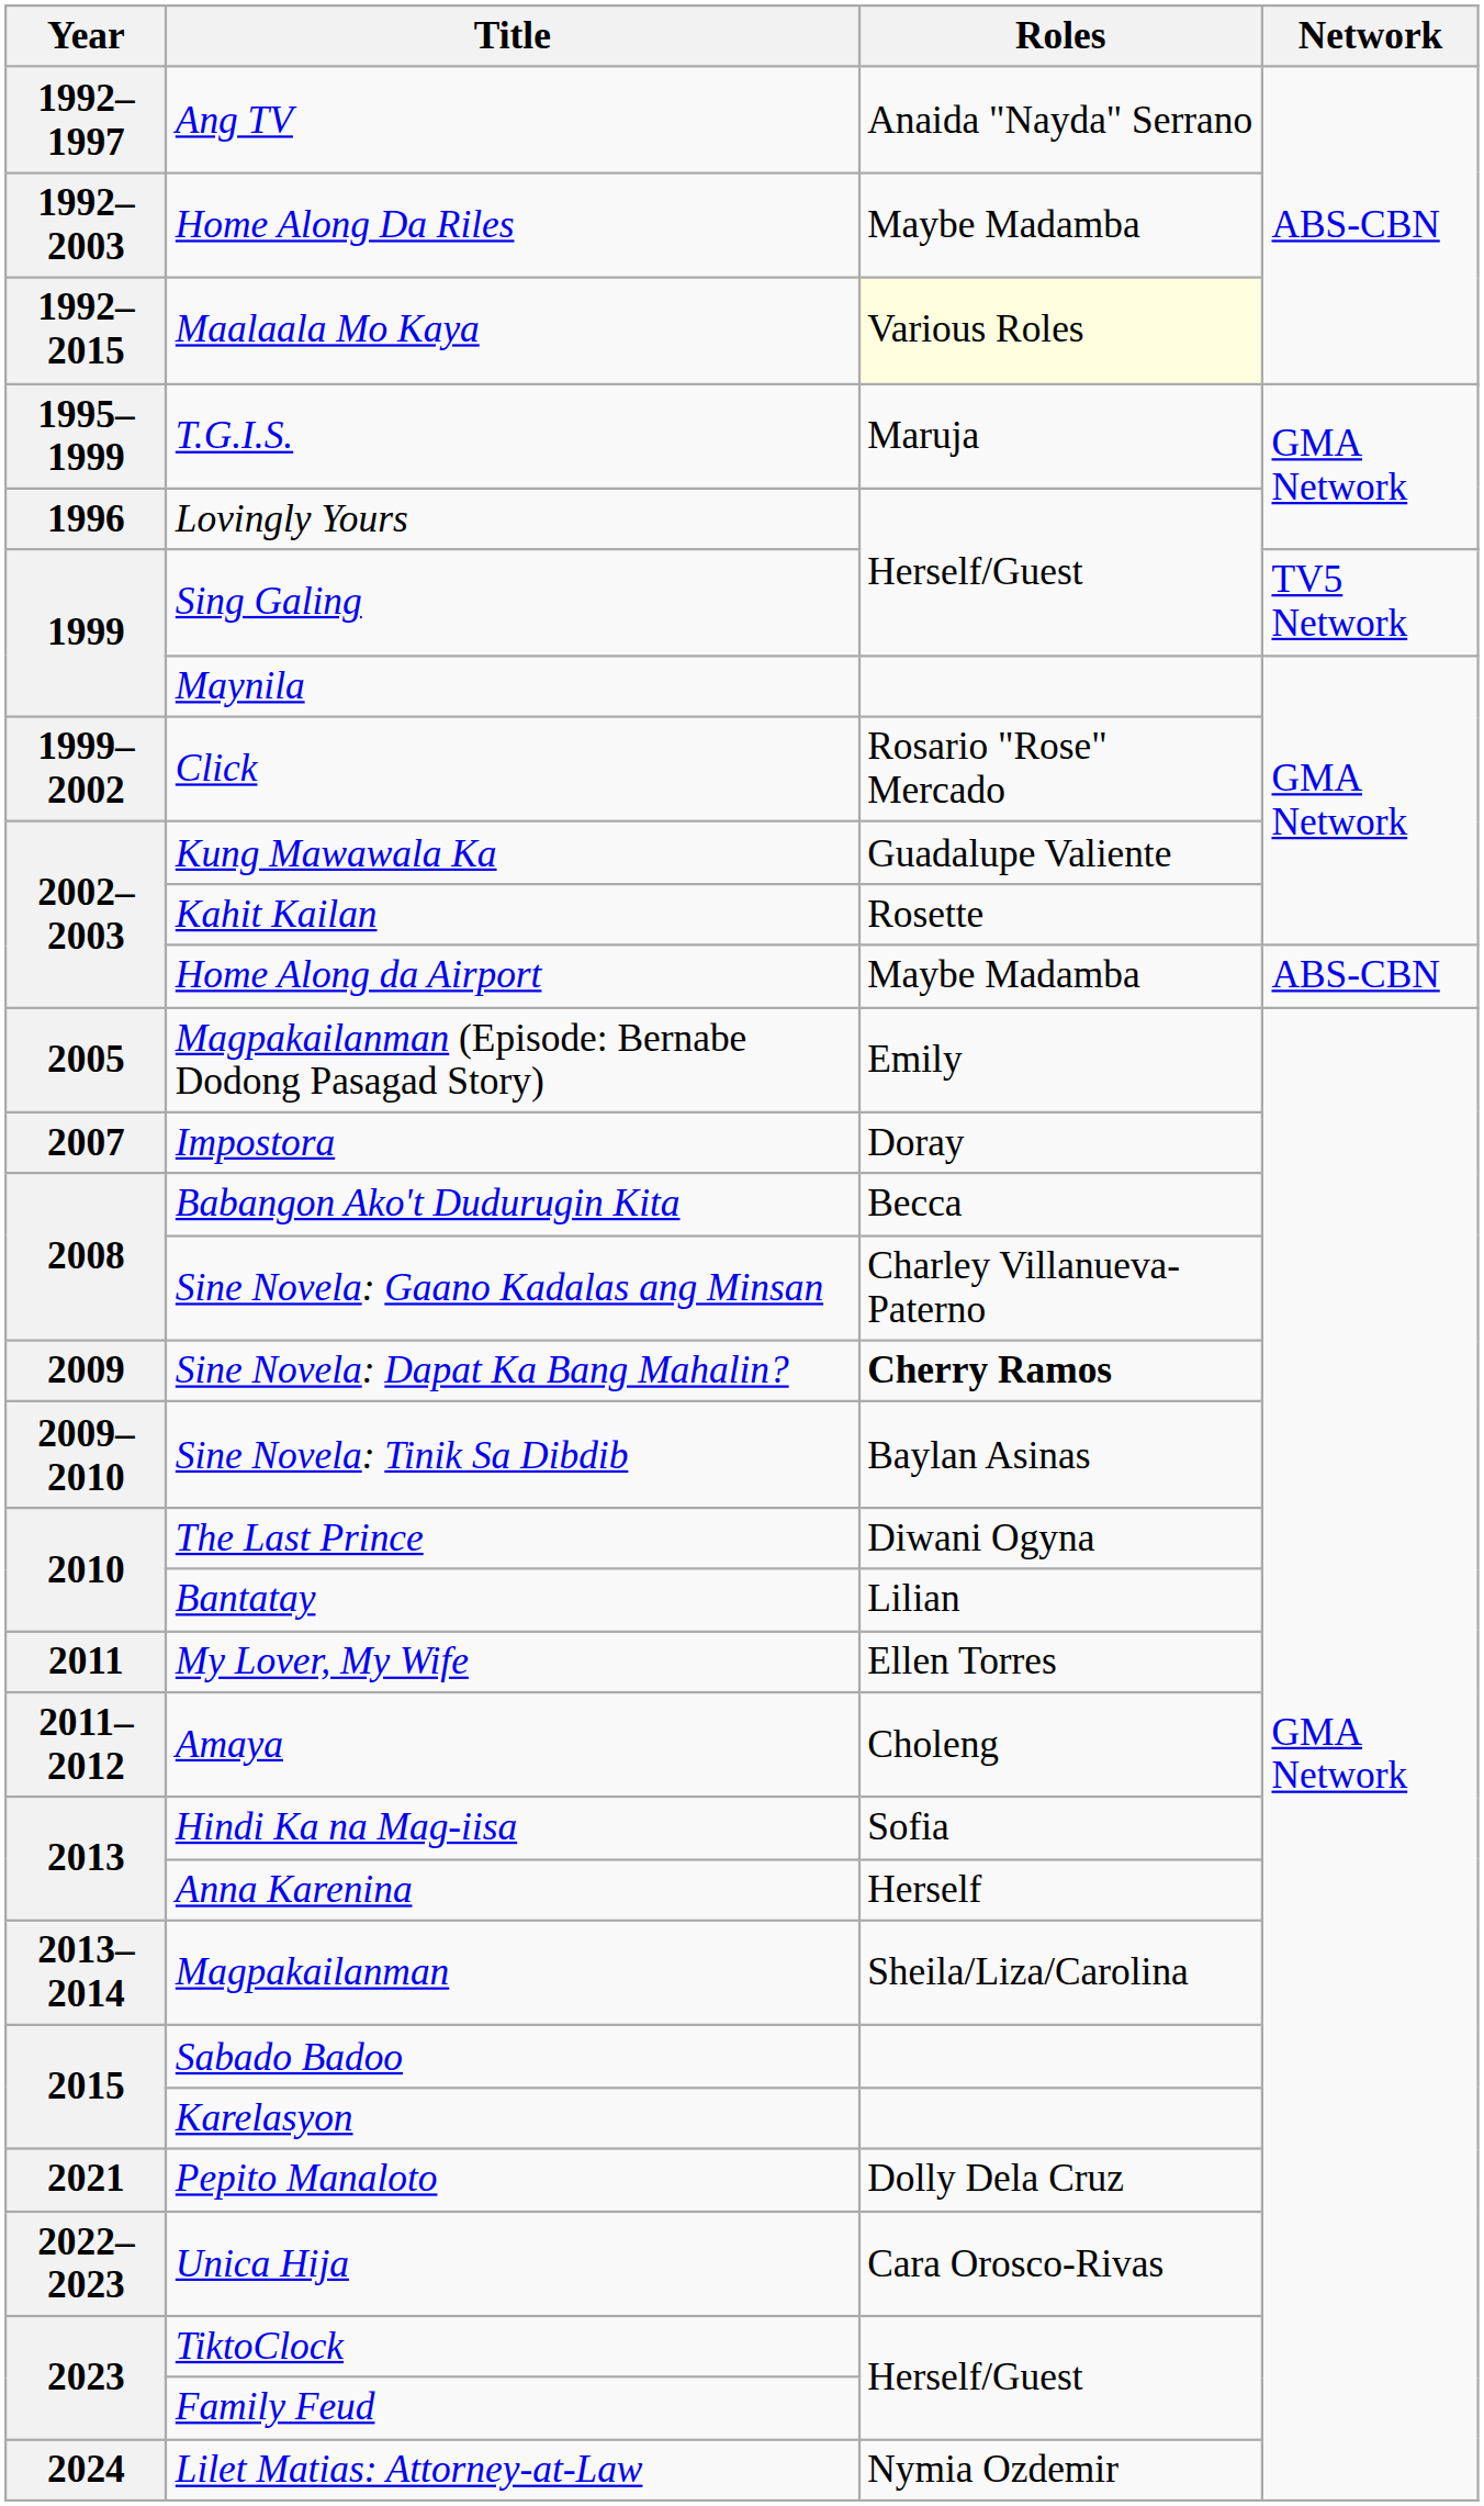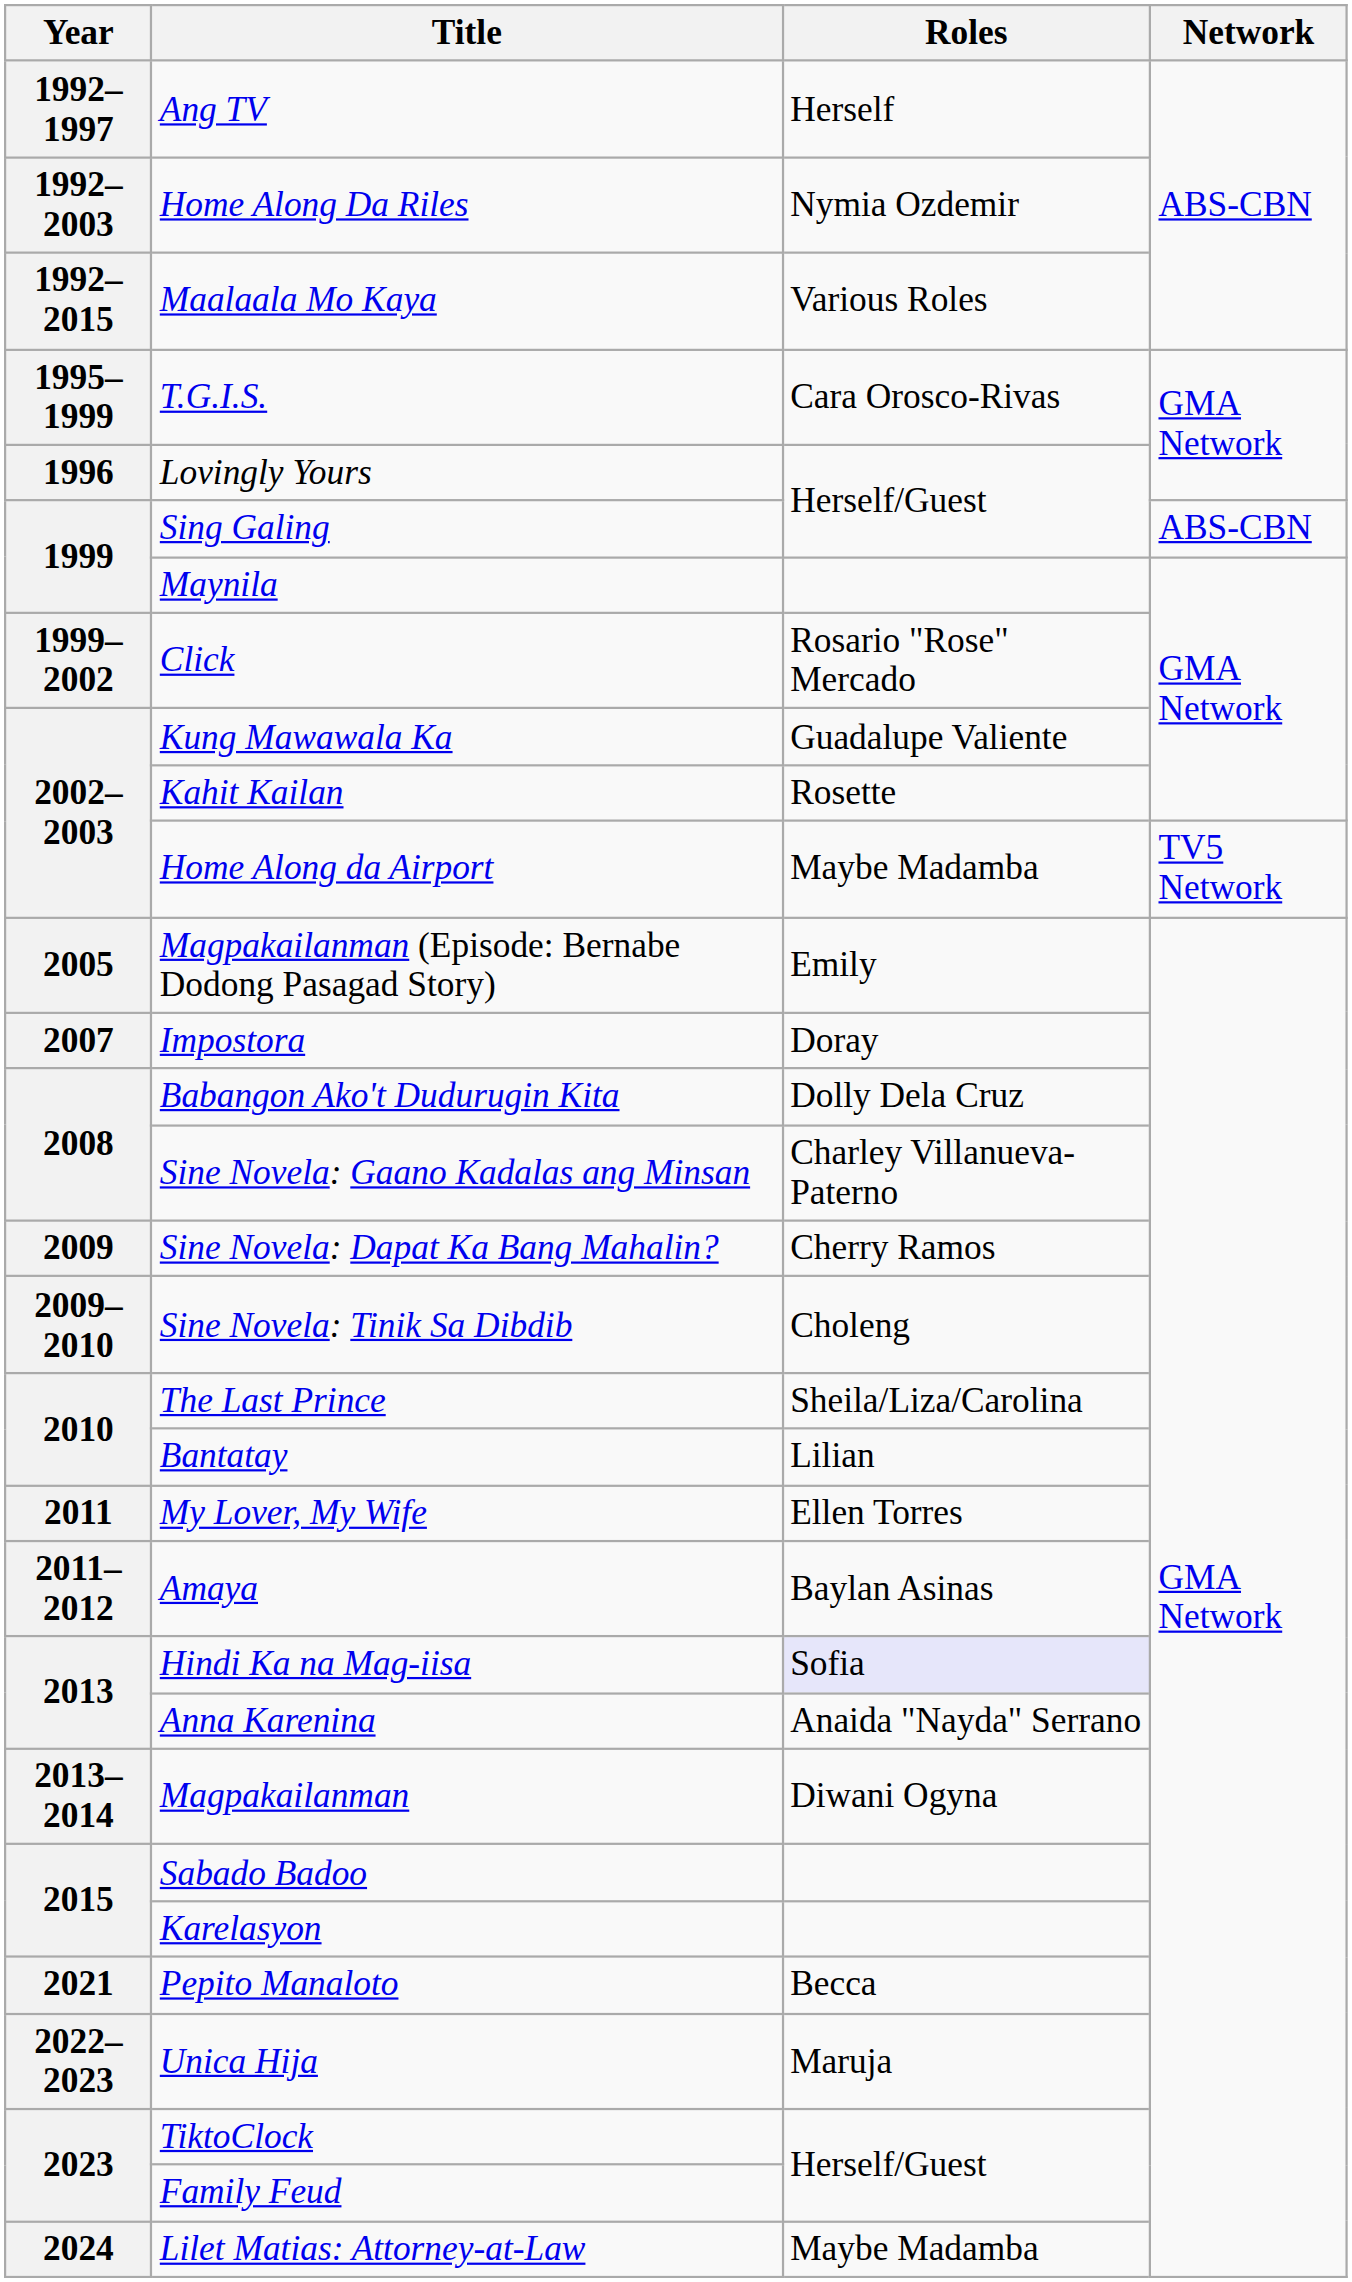 <table class= "wikitable plainrowheaders sortable">
 <tr>
 <th scope="col">Year</th>
 <th scope="col">Title</th>
 <th>Roles</th>
 <th style="width:15 %">Network</th>
 </tr>
 <tr>
 <th scope="row">1992–1997</th>
 <td><em><a href='#'>Ang TV</a></em></td>
-<td>Anaida "Nayda" Serrano</td>
+<td>Herself</td>
 <td rowspan="3"><a href='#'>ABS-CBN</a></td>
 </tr>
 <tr>
 <th scope="row">1992–2003</th>
 <td><em><a href='#'>Home Along Da Riles</a></em></td>
-<td>Maybe Madamba</td>
+<td>Nymia Ozdemir</td>
 </tr>
 <tr>
 <th scope="row">1992–2015</th>
 <td><em><a href='#'>Maalaala Mo Kaya</a></em></td>
-<td style="background: lightyellow;">Various Roles</td>
+<td>Various Roles</td>
 </tr>
 <tr>
 <th scope="row">1995–1999</th>
 <td><em><a href='#'>T.G.I.S.</a></em></td>
-<td>Maruja</td>
+<td>Cara Orosco-Rivas</td>
 <td rowspan="2"><a href='#'>GMA Network</a></td>
 </tr>
 <tr>
 <th scope="row">1996</th>
 <td><em>Lovingly Yours</em></td>
 <td rowspan="2">Herself/Guest</td>
 </tr>
 <tr>
 <th scope="row" rowspan="2">1999</th>
 <td><em><a href='#'>Sing Galing</a></em></td>
-<td><a href='#'>TV5 Network</a></td>
+<td><a href='#'>ABS-CBN</a></td>
 </tr>
 <tr>
 <td><em><a href='#'>Maynila</a></em></td>
 <td></td>
 <td rowspan="4"><a href='#'>GMA Network</a></td>
 </tr>
 <tr>
 <th scope="row">1999–2002</th>
 <td><em><a href='#'>Click</a></em></td>
 <td>Rosario "Rose" Mercado</td>
 </tr>
 <tr>
 <th scope="row" rowspan="3">2002–2003</th>
 <td><em><a href='#'>Kung Mawawala Ka</a></em></td>
 <td>Guadalupe Valiente</td>
 </tr>
 <tr>
 <td><em><a href='#'>Kahit Kailan</a></em></td>
 <td>Rosette</td>
 </tr>
 <tr>
 <td><em><a href='#'>Home Along da Airport</a></em></td>
 <td>Maybe Madamba</td>
-<td><a href='#'>ABS-CBN</a></td>
+<td><a href='#'>TV5 Network</a></td>
 </tr>
 <tr>
 <th scope="row">2005</th>
 <td><em><a href='#'>Magpakailanman</a></em> (Episode: Bernabe Dodong Pasagad Story)</td>
 <td>Emily</td>
 <td rowspan="20"><a href='#'>GMA Network</a></td>
 </tr>
 <tr>
 <th scope="row">2007</th>
 <td><em><a href='#'>Impostora</a></em></td>
 <td>Doray</td>
 </tr>
 <tr>
 <th scope="row" rowspan="2">2008</th>
 <td><em><a href='#'>Babangon Ako't Dudurugin Kita</a></em></td>
-<td>Becca</td>
+<td>Dolly Dela Cruz</td>
 </tr>
 <tr>
 <td><em><a href='#'>Sine Novela</a>: <a href='#'>Gaano Kadalas ang Minsan</a></em></td>
 <td>Charley Villanueva-Paterno</td>
 </tr>
 <tr>
 <th scope="row">2009</th>
 <td><em><a href='#'>Sine Novela</a>: <a href='#'>Dapat Ka Bang Mahalin?</a></em></td>
-<td><strong>Cherry Ramos</strong></td>
+<td>Cherry Ramos</td>
 </tr>
 <tr>
 <th scope="row">2009–2010</th>
 <td><em><a href='#'>Sine Novela</a>: <a href='#'>Tinik Sa Dibdib</a></em></td>
-<td>Baylan Asinas</td>
+<td>Choleng</td>
 </tr>
 <tr>
 <th scope="row" rowspan="2">2010</th>
 <td><em><a href='#'>The Last Prince</a></em></td>
-<td>Diwani Ogyna</td>
+<td>Sheila/Liza/Carolina</td>
 </tr>
 <tr>
 <td><em><a href='#'>Bantatay</a></em></td>
 <td>Lilian</td>
 </tr>
 <tr>
 <th scope="row">2011</th>
 <td><em><a href='#'>My Lover, My Wife</a></em></td>
 <td>Ellen Torres</td>
 </tr>
 <tr>
 <th scope="row">2011–2012</th>
 <td><em><a href='#'>Amaya</a></em></td>
-<td>Choleng</td>
+<td>Baylan Asinas</td>
 </tr>
 <tr>
 <th scope="row" rowspan="2">2013</th>
 <td><em><a href='#'>Hindi Ka na Mag-iisa</a></em></td>
-<td>Sofia</td>
+<td style="background: lavender;">Sofia</td>
 </tr>
 <tr>
 <td><em><a href='#'>Anna Karenina</a></em></td>
-<td>Herself</td>
+<td>Anaida "Nayda" Serrano</td>
 </tr>
 <tr>
 <th scope="row">2013–2014</th>
 <td><em><a href='#'>Magpakailanman</a></em></td>
-<td>Sheila/Liza/Carolina</td>
+<td>Diwani Ogyna</td>
 </tr>
 <tr>
 <th scope="row" rowspan="2">2015</th>
 <td><em><a href='#'>Sabado Badoo</a></em></td>
 <td></td>
 </tr>
 <tr>
 <td><em><a href='#'>Karelasyon</a></em></td>
 <td></td>
 </tr>
 <tr>
 <th scope="row">2021</th>
 <td><em><a href='#'>Pepito Manaloto</a></em></td>
-<td>Dolly Dela Cruz</td>
+<td>Becca</td>
 </tr>
 <tr>
 <th scope="row">2022–2023</th>
 <td><em><a href='#'>Unica Hija</a></em></td>
-<td>Cara Orosco-Rivas</td>
+<td>Maruja</td>
 </tr>
 <tr>
 <th scope="row" rowspan="2">2023</th>
 <td><em><a href='#'>TiktoClock</a></em></td>
 <td rowspan="2">Herself/Guest</td>
 </tr>
 <tr>
 <td><em><a href='#'>Family Feud</a></em></td>
 </tr>
 <tr>
 <th scope="row">2024</th>
 <td><em><a href='#'>Lilet Matias: Attorney-at-Law</a></em></td>
-<td>Nymia Ozdemir</td>
+<td>Maybe Madamba</td>
 </tr>
 </table>
